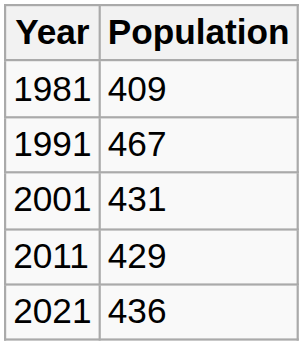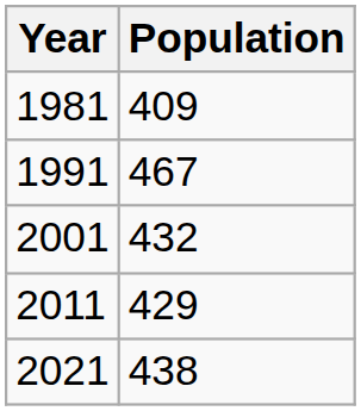 <table class=wikitable>
 <tr>
 <th>Year</th>
 <th>Population</th>
 </tr>
 <tr>
 <td>1981</td>
 <td>409</td>
 </tr>
 <tr>
 <td>1991</td>
 <td>467</td>
 </tr>
 <tr>
 <td>2001</td>
-<td>431</td>
+<td>432</td>
 </tr>
 <tr>
 <td>2011</td>
 <td>429</td>
 </tr>
 <tr>
 <td>2021</td>
-<td>436</td>
+<td>438</td>
 </tr>
 </table>
